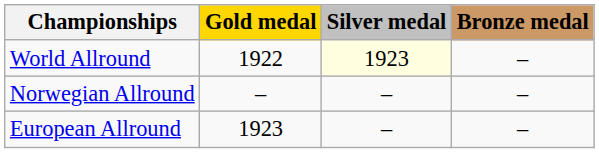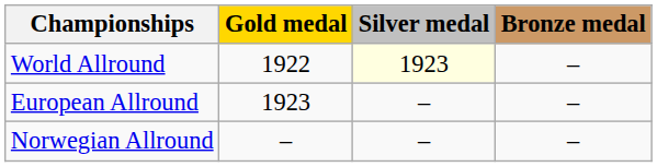 <table class="wikitable" style="text-align:center">
 <tr>
 <th>Championships</th>
 <td bgcolor=gold><strong>Gold medal</strong></td>
 <td bgcolor=silver><strong>Silver medal</strong></td>
 <td bgcolor=cc9966><strong>Bronze medal</strong></td>
 </tr>
 <tr>
 <td align="left"><a href='#'>World Allround</a></td>
 <td>1922</td>
 <td style="background: lightyellow;">1923</td>
 <td>–</td>
 </tr>
 <tr>
+<td align="left"><a href='#'>European Allround</a></td>
+<td>1923</td>
+<td>–</td>
+<td>–</td>
+</tr>
+<tr>
 <td align="left"><a href='#'>Norwegian Allround</a></td>
 <td>–</td>
 <td>–</td>
 <td>–</td>
 </tr>
-<tr>
-<td align="left"><a href='#'>European Allround</a></td>
-<td>1923</td>
-<td>–</td>
-<td>–</td>
-</tr>
 </table>
